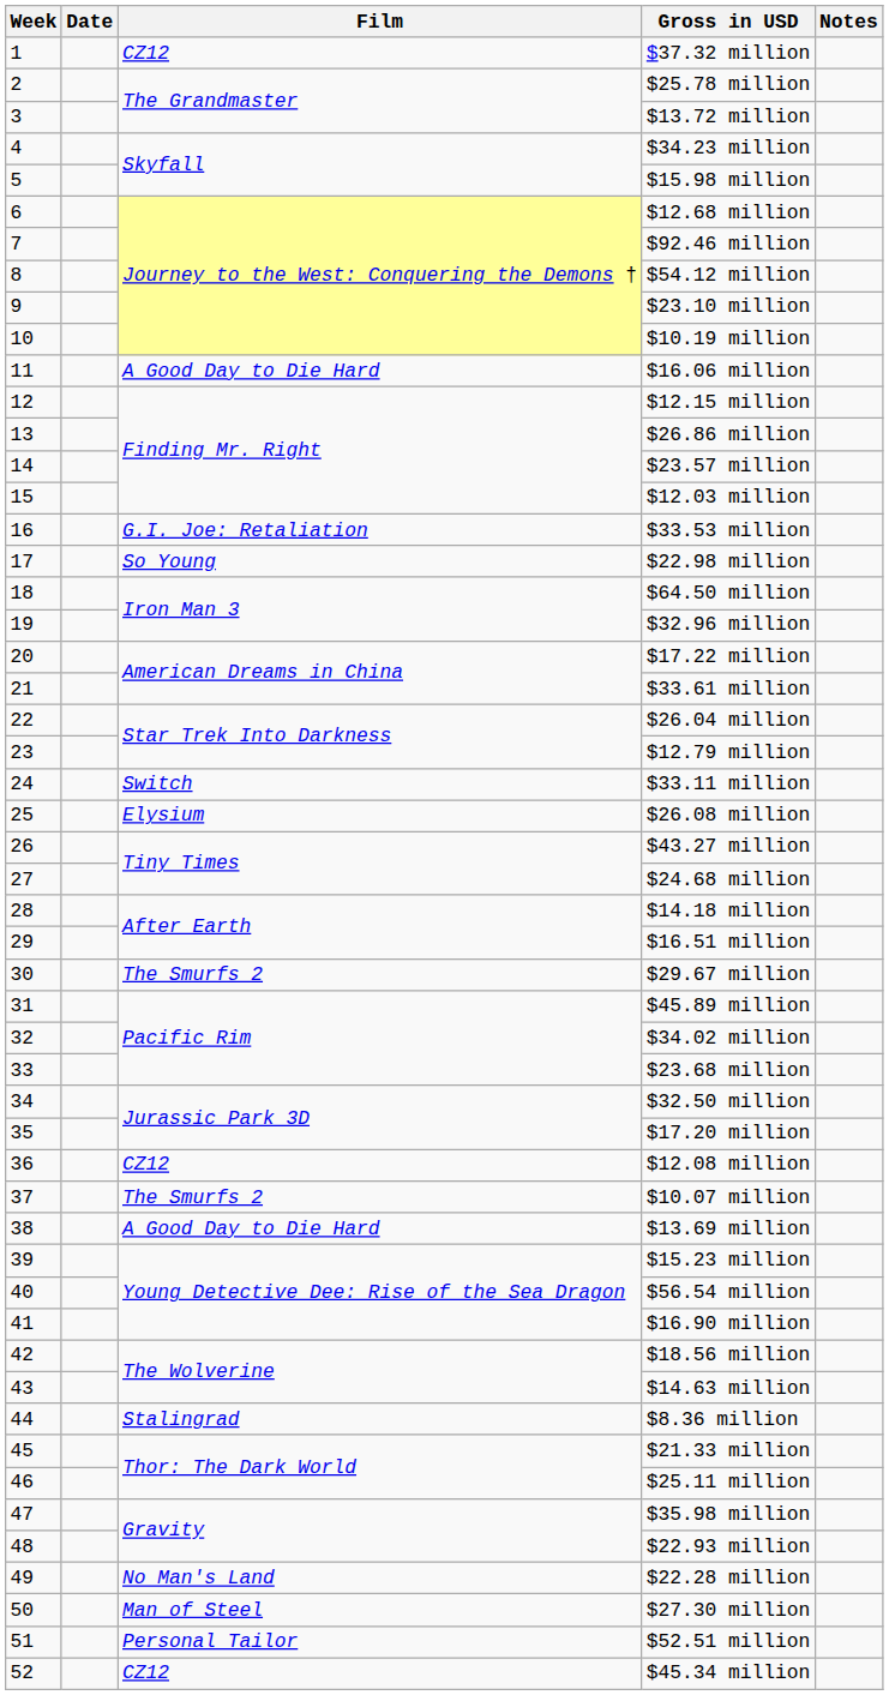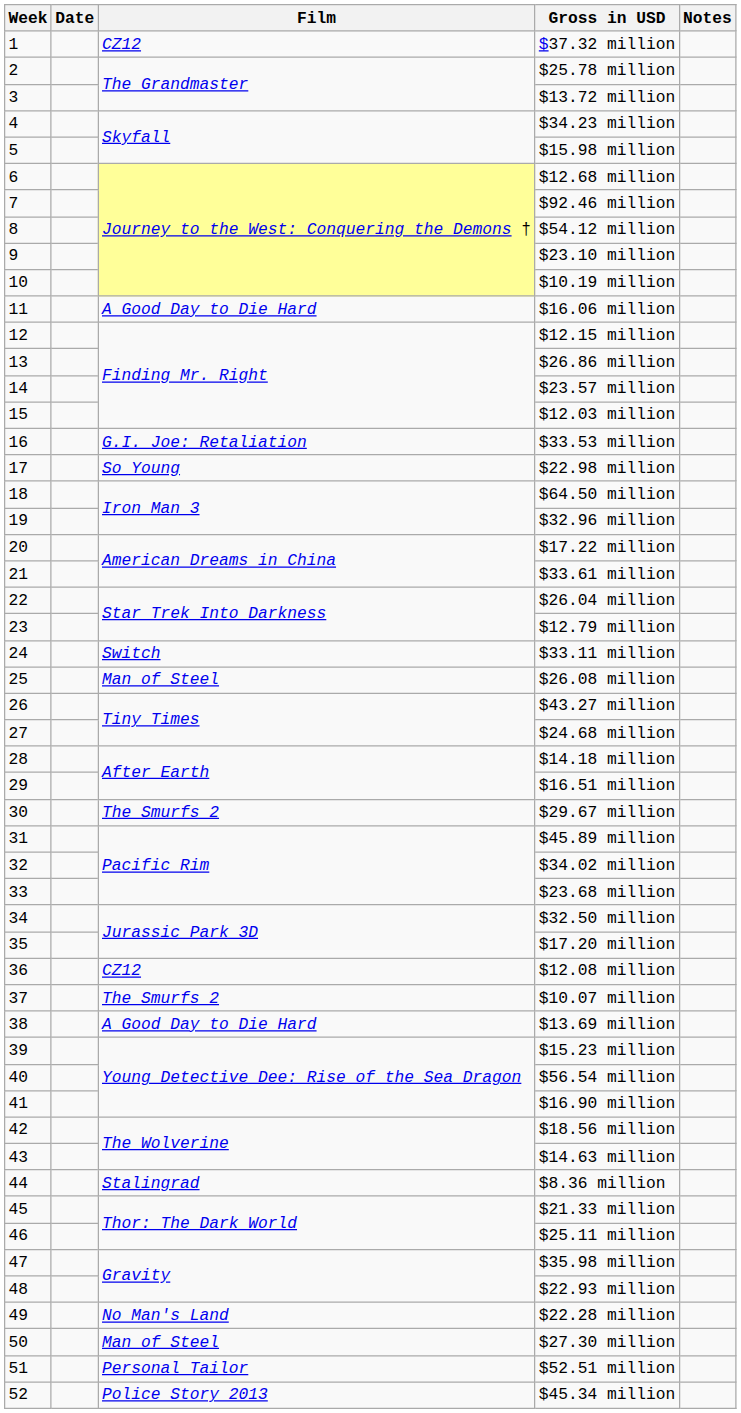 <table class="wikitable sortable">
 <tr>
 <th>Week</th>
 <th>Date</th>
 <th>Film</th>
 <th>Gross in USD</th>
 <th>Notes</th>
 </tr>
 <tr>
 <td>1</td>
 <td></td>
 <td><em><a href='#'>CZ12</a></em></td>
 <td><a href='#'>$</a>37.32 million</td>
 <td></td>
 </tr>
 <tr>
 <td>2</td>
 <td></td>
 <td rowspan="2"><em><a href='#'>The Grandmaster</a></em></td>
 <td>$25.78 million</td>
 <td></td>
 </tr>
 <tr>
 <td>3</td>
 <td></td>
 <td>$13.72 million</td>
 <td></td>
 </tr>
 <tr>
 <td>4</td>
 <td></td>
 <td rowspan="2"><em><a href='#'>Skyfall</a></em></td>
 <td>$34.23 million</td>
 <td></td>
 </tr>
 <tr>
 <td>5</td>
 <td></td>
 <td>$15.98 million</td>
 <td></td>
 </tr>
 <tr>
 <td>6</td>
 <td></td>
 <td rowspan="5" style="background-color:#FFFF99"><em><a href='#'>Journey to the West: Conquering the Demons</a></em> †</td>
 <td>$12.68 million</td>
 <td></td>
 </tr>
 <tr>
 <td>7</td>
 <td></td>
 <td>$92.46 million</td>
 <td></td>
 </tr>
 <tr>
 <td>8</td>
 <td></td>
 <td>$54.12 million</td>
 <td></td>
 </tr>
 <tr>
 <td>9</td>
 <td></td>
 <td>$23.10 million</td>
 <td></td>
 </tr>
 <tr>
 <td>10</td>
 <td></td>
 <td>$10.19 million</td>
 <td></td>
 </tr>
 <tr>
 <td>11</td>
 <td></td>
 <td><em><a href='#'>A Good Day to Die Hard</a></em></td>
 <td>$16.06 million</td>
 <td></td>
 </tr>
 <tr>
 <td>12</td>
 <td></td>
 <td rowspan="4"><em><a href='#'>Finding Mr. Right</a></em></td>
 <td>$12.15 million</td>
 <td></td>
 </tr>
 <tr>
 <td>13</td>
 <td></td>
 <td>$26.86 million</td>
 <td></td>
 </tr>
 <tr>
 <td>14</td>
 <td></td>
 <td>$23.57 million</td>
 <td></td>
 </tr>
 <tr>
 <td>15</td>
 <td></td>
 <td>$12.03 million</td>
 <td></td>
 </tr>
 <tr>
 <td>16</td>
 <td></td>
 <td><em><a href='#'>G.I. Joe: Retaliation</a></em></td>
 <td>$33.53 million</td>
 <td></td>
 </tr>
 <tr>
 <td>17</td>
 <td></td>
 <td><em><a href='#'>So Young</a></em></td>
 <td>$22.98 million</td>
 <td></td>
 </tr>
 <tr>
 <td>18</td>
 <td></td>
 <td rowspan="2"><em><a href='#'>Iron Man 3</a></em></td>
 <td>$64.50 million</td>
 <td></td>
 </tr>
 <tr>
 <td>19</td>
 <td></td>
 <td>$32.96 million</td>
 <td></td>
 </tr>
 <tr>
 <td>20</td>
 <td></td>
 <td rowspan="2"><em><a href='#'>American Dreams in China</a></em></td>
 <td>$17.22 million</td>
 <td></td>
 </tr>
 <tr>
 <td>21</td>
 <td></td>
 <td>$33.61 million</td>
 <td></td>
 </tr>
 <tr>
 <td>22</td>
 <td></td>
 <td rowspan="2"><em><a href='#'>Star Trek Into Darkness</a></em></td>
 <td>$26.04 million</td>
 <td></td>
 </tr>
 <tr>
 <td>23</td>
 <td></td>
 <td>$12.79 million</td>
 <td></td>
 </tr>
 <tr>
 <td>24</td>
 <td></td>
 <td><em><a href='#'>Switch</a></em></td>
 <td>$33.11 million</td>
 <td></td>
 </tr>
 <tr>
 <td>25</td>
 <td></td>
-<td><em><a href='#'>Elysium</a></em></td>
+<td><em><a href='#'>Man of Steel</a></em></td>
 <td>$26.08 million</td>
 <td></td>
 </tr>
 <tr>
 <td>26</td>
 <td></td>
 <td rowspan="2"><em><a href='#'>Tiny Times</a></em></td>
 <td>$43.27 million</td>
 <td></td>
 </tr>
 <tr>
 <td>27</td>
 <td></td>
 <td>$24.68 million</td>
 <td></td>
 </tr>
 <tr>
 <td>28</td>
 <td></td>
 <td rowspan="2"><em><a href='#'>After Earth</a></em></td>
 <td>$14.18 million</td>
 <td></td>
 </tr>
 <tr>
 <td>29</td>
 <td></td>
 <td>$16.51 million</td>
 <td></td>
 </tr>
 <tr>
 <td>30</td>
 <td></td>
 <td><em><a href='#'>The Smurfs 2</a></em></td>
 <td>$29.67 million</td>
 <td></td>
 </tr>
 <tr>
 <td>31</td>
 <td></td>
 <td rowspan="3"><em><a href='#'>Pacific Rim</a></em></td>
 <td>$45.89 million</td>
 <td></td>
 </tr>
 <tr>
 <td>32</td>
 <td></td>
 <td>$34.02 million</td>
 <td></td>
 </tr>
 <tr>
 <td>33</td>
 <td></td>
 <td>$23.68 million</td>
 <td></td>
 </tr>
 <tr>
 <td>34</td>
 <td></td>
 <td rowspan="2"><em><a href='#'>Jurassic Park 3D</a></em></td>
 <td>$32.50 million</td>
 <td></td>
 </tr>
 <tr>
 <td>35</td>
 <td></td>
 <td>$17.20 million</td>
 <td></td>
 </tr>
 <tr>
 <td>36</td>
 <td></td>
 <td><em><a href='#'>CZ12</a></em></td>
 <td>$12.08 million</td>
 <td></td>
 </tr>
 <tr>
 <td>37</td>
 <td></td>
 <td><em><a href='#'>The Smurfs 2</a></em></td>
 <td>$10.07 million</td>
 <td></td>
 </tr>
 <tr>
 <td>38</td>
 <td></td>
 <td><em><a href='#'>A Good Day to Die Hard</a></em></td>
 <td>$13.69 million</td>
 <td></td>
 </tr>
 <tr>
 <td>39</td>
 <td></td>
 <td rowspan="3"><em><a href='#'>Young Detective Dee: Rise of the Sea Dragon</a></em></td>
 <td>$15.23 million</td>
 <td></td>
 </tr>
 <tr>
 <td>40</td>
 <td></td>
 <td>$56.54 million</td>
 <td></td>
 </tr>
 <tr>
 <td>41</td>
 <td></td>
 <td>$16.90 million</td>
 <td></td>
 </tr>
 <tr>
 <td>42</td>
 <td></td>
 <td rowspan="2"><em><a href='#'>The Wolverine</a></em></td>
 <td>$18.56 million</td>
 <td></td>
 </tr>
 <tr>
 <td>43</td>
 <td></td>
 <td>$14.63 million</td>
 <td></td>
 </tr>
 <tr>
 <td>44</td>
 <td></td>
 <td><em><a href='#'>Stalingrad</a></em></td>
 <td>$8.36 million</td>
 <td></td>
 </tr>
 <tr>
 <td>45</td>
 <td></td>
 <td rowspan="2"><em><a href='#'>Thor: The Dark World</a></em></td>
 <td>$21.33 million</td>
 <td></td>
 </tr>
 <tr>
 <td>46</td>
 <td></td>
 <td>$25.11 million</td>
 <td></td>
 </tr>
 <tr>
 <td>47</td>
 <td></td>
 <td rowspan="2"><em><a href='#'>Gravity</a></em></td>
 <td>$35.98 million</td>
 <td></td>
 </tr>
 <tr>
 <td>48</td>
 <td></td>
 <td>$22.93 million</td>
 <td></td>
 </tr>
 <tr>
 <td>49</td>
 <td></td>
 <td><em><a href='#'>No Man's Land</a></em></td>
 <td>$22.28 million</td>
 <td></td>
 </tr>
 <tr>
 <td>50</td>
 <td></td>
 <td><em><a href='#'>Man of Steel</a></em></td>
 <td>$27.30 million</td>
 <td></td>
 </tr>
 <tr>
 <td>51</td>
 <td></td>
 <td><em><a href='#'>Personal Tailor</a></em></td>
 <td>$52.51 million</td>
 <td></td>
 </tr>
 <tr>
 <td>52</td>
 <td></td>
-<td><em><a href='#'>CZ12</a></em></td>
+<td><em><a href='#'>Police Story 2013</a></em></td>
 <td>$45.34 million</td>
 <td></td>
 </tr>
 </table>
